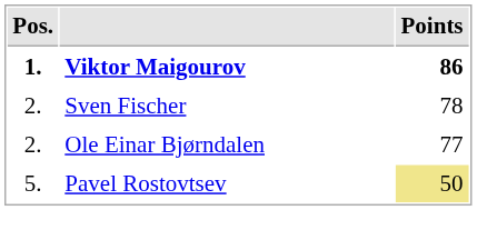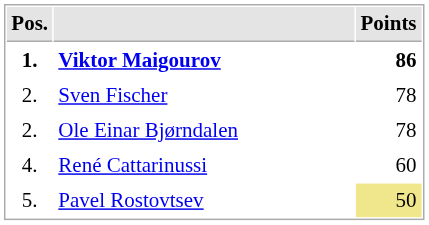 <table cellspacing="1" cellpadding="3" style="border:1px solid #AAAAAA;font-size:90%">
 <tr bgcolor="#E4E4E4">
 <th style="border-bottom:1px solid #AAAAAA" width=10>Pos.</th>
 <th style="border-bottom:1px solid #AAAAAA" width=200></th>
 <th style="border-bottom:1px solid #AAAAAA" width=20>Points</th>
 </tr>
 <tr>
 <td align="center"><strong>1.</strong></td>
 <td> <strong><a href='#'>Viktor Maigourov</a></strong></td>
 <td align="right"><strong>86</strong></td>
 </tr>
 <tr>
 <td align="center">2.</td>
 <td> <a href='#'>Sven Fischer</a></td>
 <td align="right">78</td>
 </tr>
 <tr>
 <td align="center">2.</td>
 <td> <a href='#'>Ole Einar Bjørndalen</a></td>
-<td align="right">77</td>
+<td align="right">78</td>
+</tr>
+<tr>
+<td align="center">4.</td>
+<td> <a href='#'>René Cattarinussi</a></td>
+<td align="right">60</td>
 </tr>
 <tr>
 <td align="center">5.</td>
 <td> <a href='#'>Pavel Rostovtsev</a></td>
 <td align="right" style="background: khaki;">50</td>
 </tr>
 </table>
